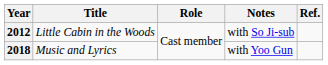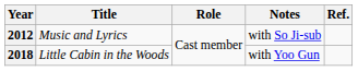 <table class="wikitable sortable plainrowheaders">
 <tr>
 <th>Year</th>
 <th>Title</th>
 <th>Role</th>
 <th class="unsortable">Notes</th>
 <th class="unsortable">Ref.</th>
 </tr>
 <tr>
 <th scope="row">2012</th>
-<td><em>Little Cabin in the Woods</em></td>
+<td><em>Music and Lyrics</em></td>
 <td rowspan=2>Cast member</td>
 <td>with <a href='#'>So Ji-sub</a></td>
 <td style="text-align:center"></td>
 </tr>
 <tr>
 <th scope="row">2018</th>
-<td><em>Music and Lyrics</em></td>
+<td><em>Little Cabin in the Woods</em></td>
 <td>with <a href='#'>Yoo Gun</a></td>
 <td style="text-align:center"></td>
 </tr>
 </table>
